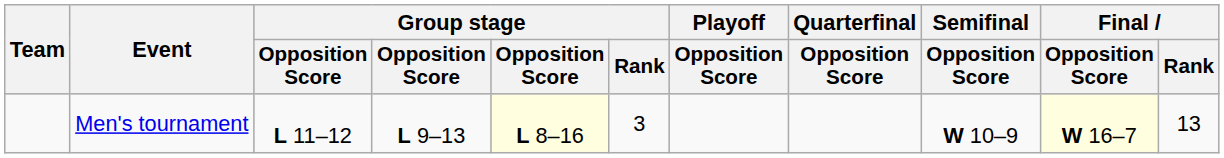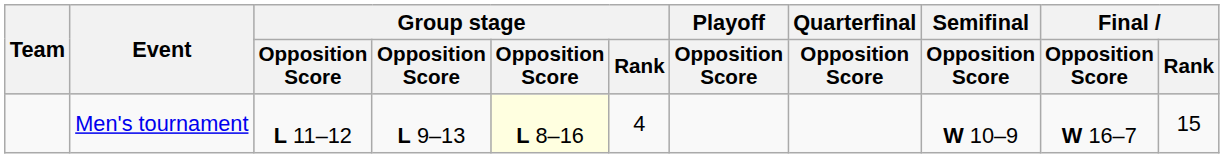 <table class="wikitable" style="text-align:center; font-size:90%">
 <tr>
 <th rowspan=2>Team</th>
 <th rowspan=2>Event</th>
 <th colspan=4>Group stage</th>
 <th>Playoff</th>
 <th>Quarterfinal</th>
 <th>Semifinal</th>
 <th colspan=2>Final / </th>
 </tr>
 <tr style=font-size:95%>
 <th>Opposition<br>Score</th>
 <th>Opposition<br>Score</th>
 <th>Opposition<br>Score</th>
 <th>Rank</th>
 <th>Opposition<br>Score</th>
 <th>Opposition<br>Score</th>
 <th>Opposition<br>Score</th>
 <th>Opposition<br>Score</th>
 <th>Rank</th>
 </tr>
 <tr>
 <td align=left></td>
 <td align=left><a href='#'>Men's tournament</a></td>
 <td><br><strong>L</strong> 11–12</td>
 <td><br><strong>L</strong> 9–13</td>
 <td style="background: lightyellow;"><br><strong>L</strong> 8–16</td>
-<td>3</td>
+<td>4</td>
 <td></td>
 <td></td>
 <td><br><strong>W</strong> 10–9</td>
-<td style="background: lightyellow;"><br><strong>W</strong> 16–7</td>
-<td>13</td>
+<td><br><strong>W</strong> 16–7</td>
+<td>15</td>
 </tr>
 </table>
